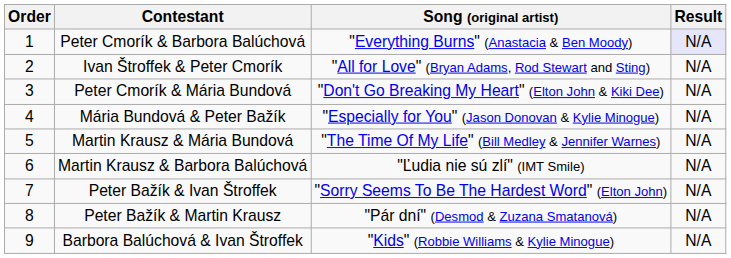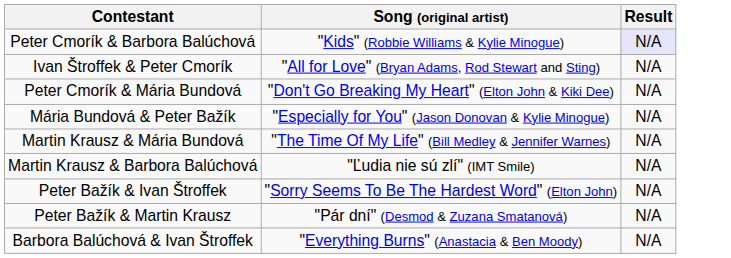 <table class="wikitable plainrowheaders" style="text-align:center;">
 <tr>
-<th scope="col">Order</th>
 <th scope="col">Contestant</th>
 <th scope="col">Song <small>(original artist)</small></th>
 <th scope="col">Result</th>
 </tr>
 <tr>
-<td>1</td>
 <td>Peter Cmorík & Barbora Balúchová</td>
-<td>"<a href='#'>Everything Burns</a>" <small>(<a href='#'>Anastacia</a> & <a href='#'>Ben Moody</a>)</small></td>
+<td>"<a href='#'>Kids</a>" <small>(<a href='#'>Robbie Williams</a> & <a href='#'>Kylie Minogue</a>)</small></td>
 <td style="background: lavender;">N/A</td>
 </tr>
 <tr>
-<td>2</td>
 <td>Ivan Štroffek & Peter Cmorík</td>
 <td>"<a href='#'>All for Love</a>" <small>(<a href='#'>Bryan Adams</a>, <a href='#'>Rod Stewart</a>  and <a href='#'>Sting</a>)</small></td>
 <td>N/A</td>
 </tr>
 <tr>
-<td>3</td>
 <td>Peter Cmorík & Mária Bundová</td>
 <td>"<a href='#'>Don't Go Breaking My Heart</a>" <small>(<a href='#'>Elton John</a> & <a href='#'>Kiki Dee</a>)</small></td>
 <td>N/A</td>
 </tr>
 <tr>
-<td>4</td>
 <td>Mária Bundová & Peter Bažík</td>
 <td>"<a href='#'>Especially for You</a>" <small>(<a href='#'>Jason Donovan</a> & <a href='#'>Kylie Minogue</a>)</small></td>
 <td>N/A</td>
 </tr>
 <tr>
-<td>5</td>
 <td>Martin Krausz & Mária Bundová</td>
 <td>"<a href='#'>The Time Of My Life</a>" <small>(<a href='#'>Bill Medley</a> & <a href='#'>Jennifer Warnes</a>)</small></td>
 <td>N/A</td>
 </tr>
 <tr>
-<td>6</td>
 <td>Martin Krausz & Barbora Balúchová</td>
 <td>"Ľudia nie sú zlí" <small>(IMT Smile)</small></td>
 <td>N/A</td>
 </tr>
 <tr>
-<td>7</td>
 <td>Peter Bažík & Ivan Štroffek</td>
 <td>"<a href='#'>Sorry Seems To Be The Hardest Word</a>" <small>(<a href='#'>Elton John</a>)</small></td>
 <td>N/A</td>
 </tr>
 <tr>
-<td>8</td>
 <td>Peter Bažík &  Martin Krausz</td>
 <td>"Pár dní" <small>(<a href='#'>Desmod</a> & <a href='#'>Zuzana Smatanová</a>)</small></td>
 <td>N/A</td>
 </tr>
 <tr>
-<td>9</td>
 <td>Barbora Balúchová & Ivan Štroffek</td>
-<td>"<a href='#'>Kids</a>" <small>(<a href='#'>Robbie Williams</a> & <a href='#'>Kylie Minogue</a>)</small></td>
+<td>"<a href='#'>Everything Burns</a>" <small>(<a href='#'>Anastacia</a> & <a href='#'>Ben Moody</a>)</small></td>
 <td>N/A</td>
 </tr>
 </table>
